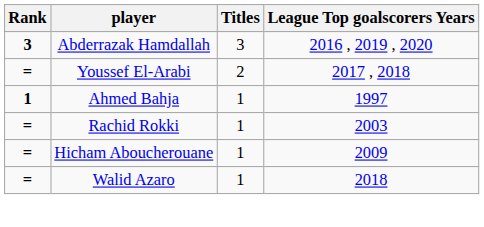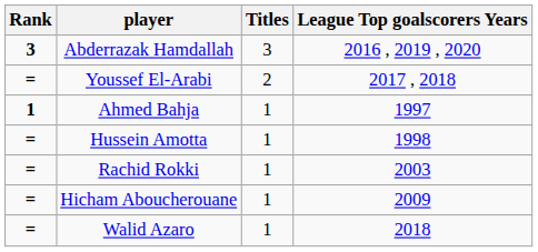 <table class="wikitable plainrowheaders sortable" style="text-align:center;font-size:95%">
 <tr>
 <th>Rank</th>
 <th>player</th>
 <th>Titles</th>
 <th>League Top goalscorers Years</th>
 </tr>
 <tr>
 <td style="font-weight:bold;">3</td>
 <td><a href='#'>Abderrazak Hamdallah</a></td>
 <td>3</td>
 <td> <a href='#'>2016</a> ,  <a href='#'>2019</a> , <a href='#'>2020</a> </td>
 </tr>
 <tr>
 <td style="font-weight:bold;">=</td>
 <td><a href='#'>Youssef El-Arabi</a></td>
 <td>2</td>
 <td> <a href='#'>2017</a> , <a href='#'>2018</a> </td>
 </tr>
 <tr>
 <td style="font-weight:bold;">1</td>
 <td><a href='#'>Ahmed Bahja</a></td>
 <td>1</td>
 <td> <a href='#'>1997</a> </td>
 </tr>
 <tr>
 <td style="font-weight:bold;">=</td>
+<td><a href='#'>Hussein Amotta</a></td>
+<td>1</td>
+<td> <a href='#'>1998</a> </td>
+</tr>
+<tr>
+<td style="font-weight:bold;">=</td>
 <td><a href='#'>Rachid Rokki</a></td>
 <td>1</td>
 <td> <a href='#'>2003</a> </td>
 </tr>
 <tr>
 <td style="font-weight:bold;">=</td>
 <td><a href='#'>Hicham Aboucherouane</a></td>
 <td>1</td>
 <td> <a href='#'>2009</a> </td>
 </tr>
 <tr>
 <td style="font-weight:bold;">=</td>
 <td><a href='#'>Walid Azaro</a></td>
 <td>1</td>
 <td> <a href='#'>2018</a> </td>
 </tr>
 </table>
